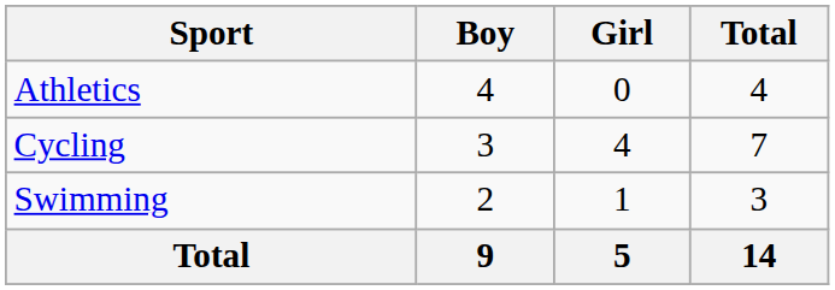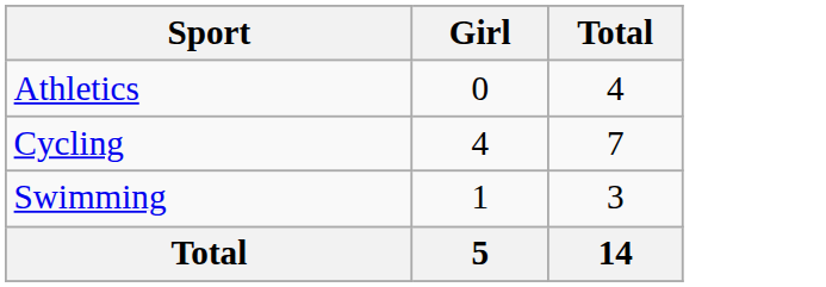 <table class="wikitable sortable" style="text-align:center;">
 <tr>
 <th width=180>Sport</th>
-<th width=55>Boy</th>
 <th width=55>Girl</th>
 <th width=55>Total</th>
 </tr>
 <tr>
 <td align=left><a href='#'>Athletics</a></td>
-<td>4</td>
 <td>0</td>
 <td>4</td>
 </tr>
 <tr>
 <td align=left><a href='#'>Cycling</a></td>
-<td>3</td>
 <td>4</td>
 <td>7</td>
 </tr>
 <tr>
 <td align=left><a href='#'>Swimming</a></td>
-<td>2</td>
 <td>1</td>
 <td>3</td>
 </tr>
 <tr>
 <th>Total</th>
-<th>9</th>
 <th>5</th>
 <th>14</th>
 </tr>
 </table>
